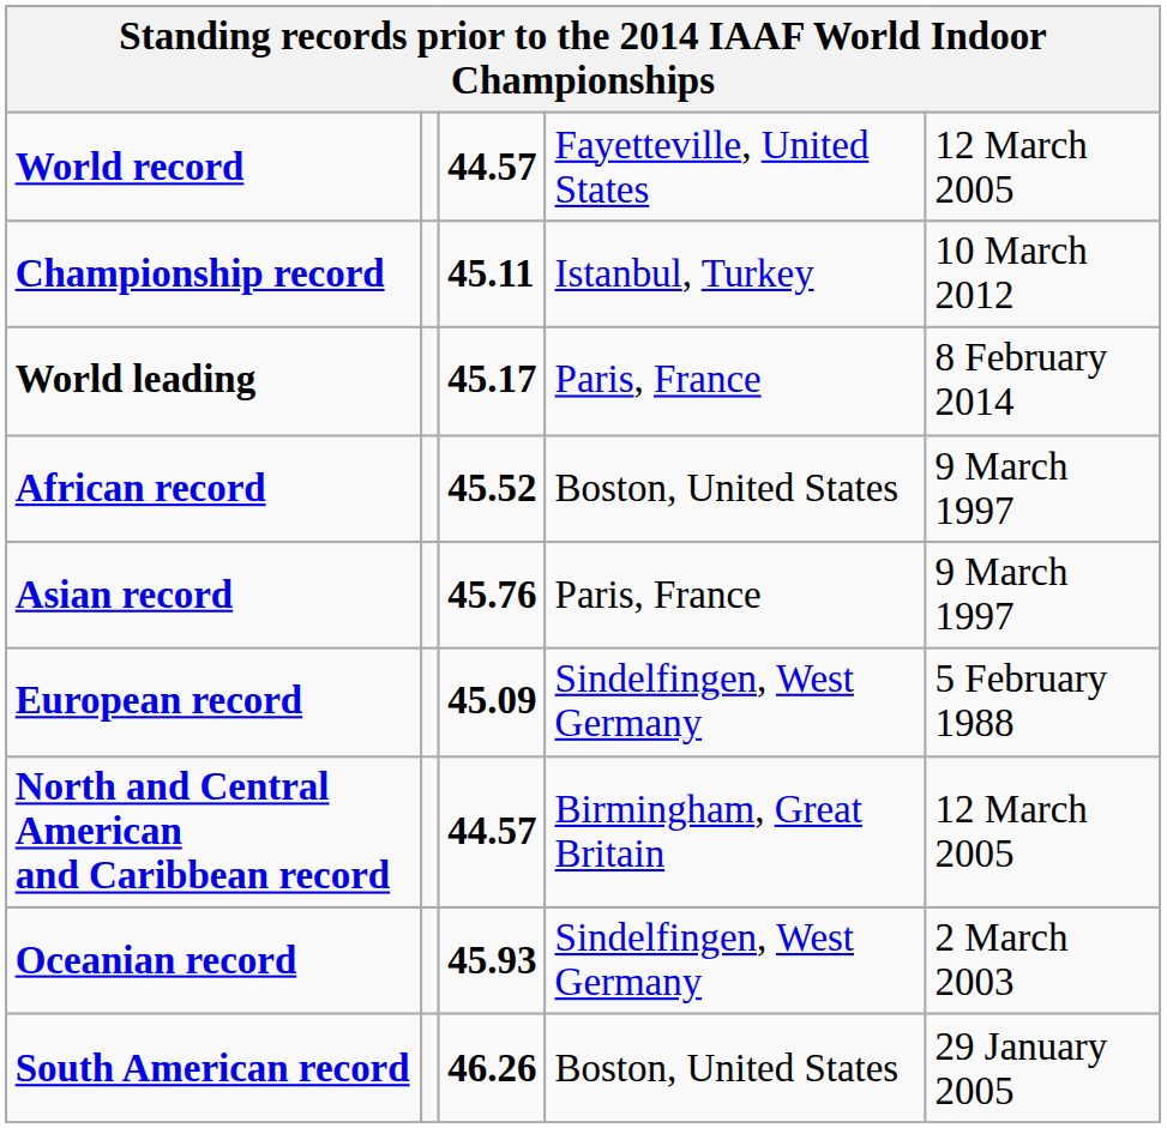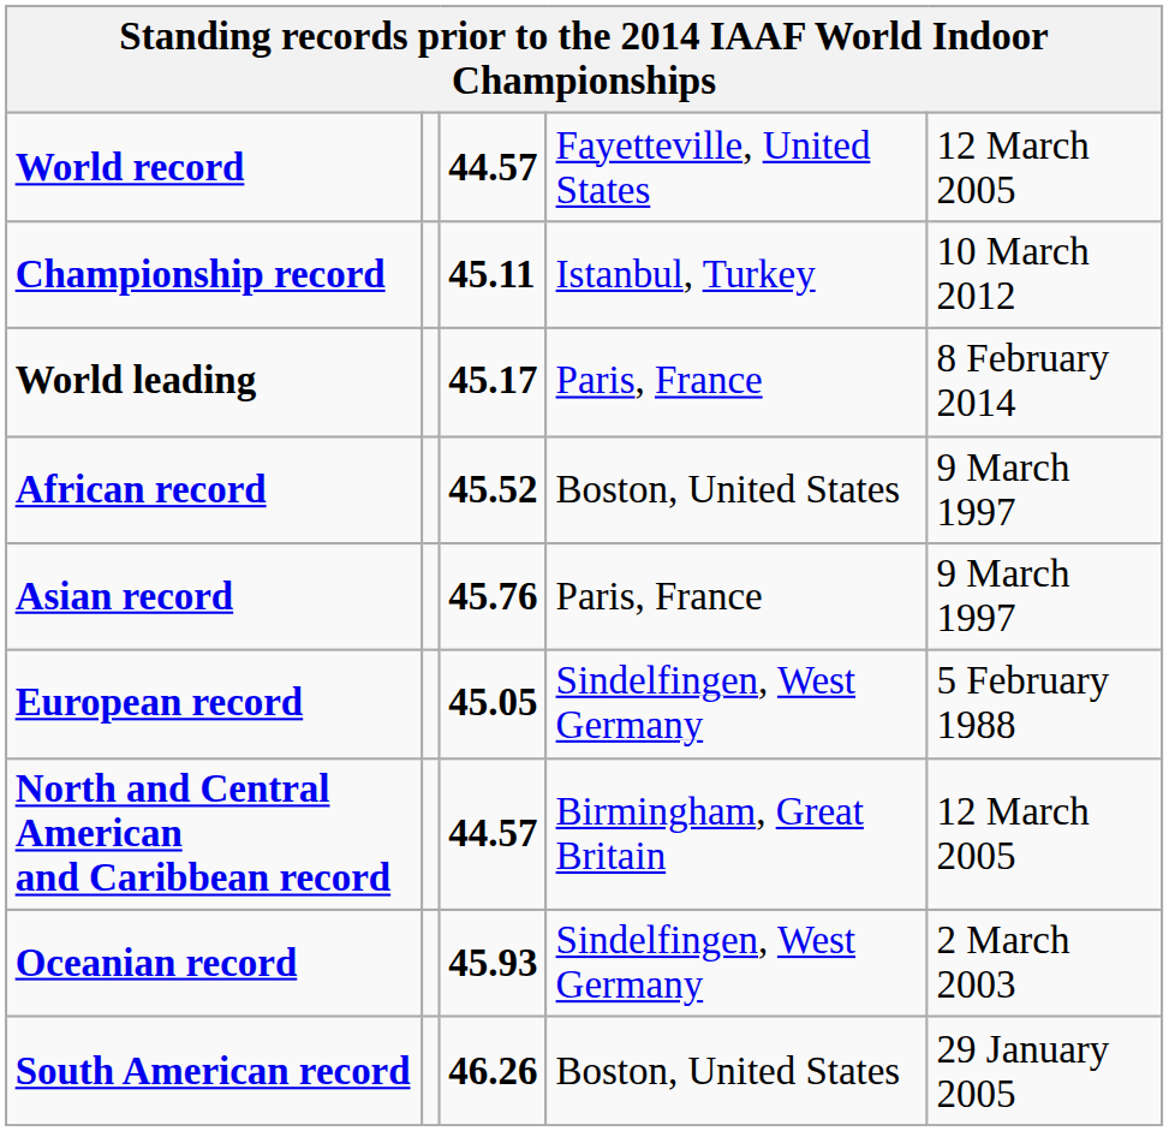 <table class="wikitable" width=75%>
 <tr>
 <th colspan="5">Standing records prior to the 2014 IAAF World Indoor Championships</th>
 </tr>
 <tr>
 <td><strong><a href='#'>World record</a></strong></td>
 <td></td>
 <td><strong>44.57</strong></td>
 <td><a href='#'>Fayetteville</a>, <a href='#'>United States</a></td>
 <td>12 March 2005</td>
 </tr>
 <tr>
 <td><strong><a href='#'>Championship record</a></strong></td>
 <td></td>
 <td><strong>45.11</strong></td>
 <td><a href='#'>Istanbul</a>, <a href='#'>Turkey</a></td>
 <td>10 March 2012</td>
 </tr>
 <tr>
 <td><strong>World leading</strong></td>
 <td></td>
 <td><strong>45.17</strong></td>
 <td><a href='#'>Paris</a>, <a href='#'>France</a></td>
 <td>8 February 2014</td>
 </tr>
 <tr>
 <td><strong><a href='#'>African record</a></strong></td>
 <td></td>
 <td><strong>45.52</strong></td>
 <td>Boston, United States</td>
 <td>9 March 1997</td>
 </tr>
 <tr>
 <td><strong><a href='#'>Asian record</a></strong></td>
 <td></td>
 <td><strong>45.76</strong></td>
 <td>Paris, France</td>
 <td>9 March 1997</td>
 </tr>
 <tr>
 <td><strong><a href='#'>European record</a></strong></td>
 <td></td>
-<td><strong>45.09</strong></td>
+<td><strong>45.05</strong></td>
 <td><a href='#'>Sindelfingen</a>, <a href='#'>West Germany</a></td>
 <td>5 February 1988</td>
 </tr>
 <tr>
 <td><strong><a href='#'>North and Central American <br>and Caribbean record</a></strong></td>
 <td></td>
 <td><strong>44.57</strong></td>
 <td><a href='#'>Birmingham</a>, <a href='#'>Great Britain</a></td>
 <td>12 March 2005</td>
 </tr>
 <tr>
 <td><strong><a href='#'>Oceanian record</a></strong></td>
 <td></td>
 <td><strong>45.93</strong></td>
 <td><a href='#'>Sindelfingen</a>, <a href='#'>West Germany</a></td>
 <td>2 March 2003</td>
 </tr>
 <tr>
 <td><strong><a href='#'>South American record</a></strong></td>
 <td></td>
 <td><strong>46.26</strong></td>
 <td>Boston, United States</td>
 <td>29 January 2005</td>
 </tr>
 </table>
